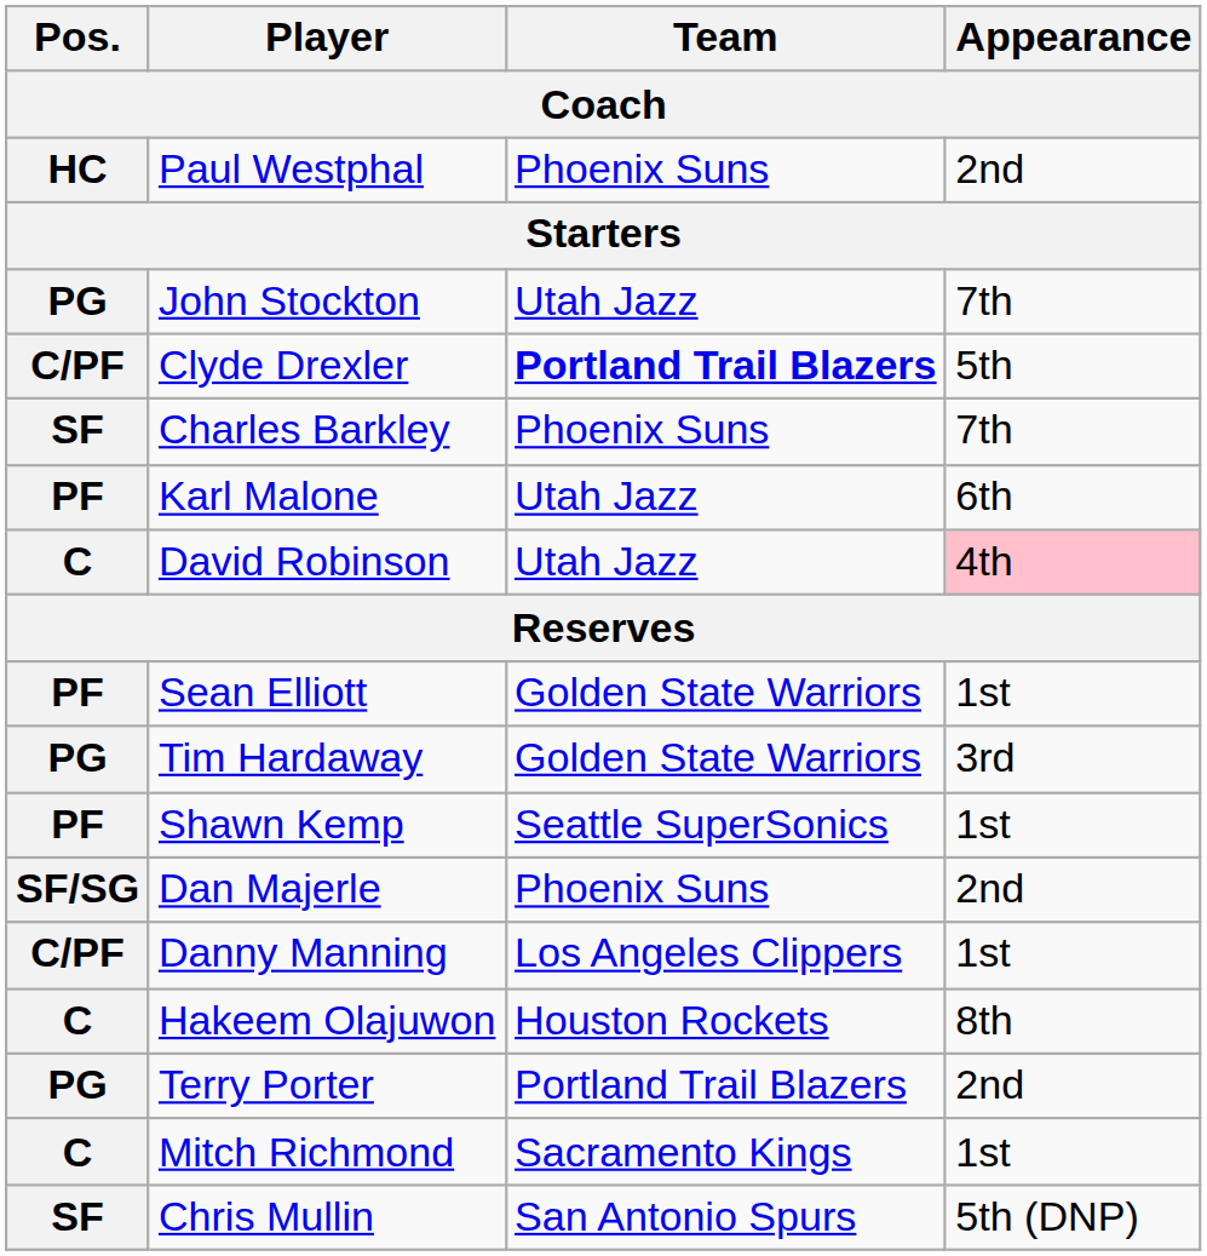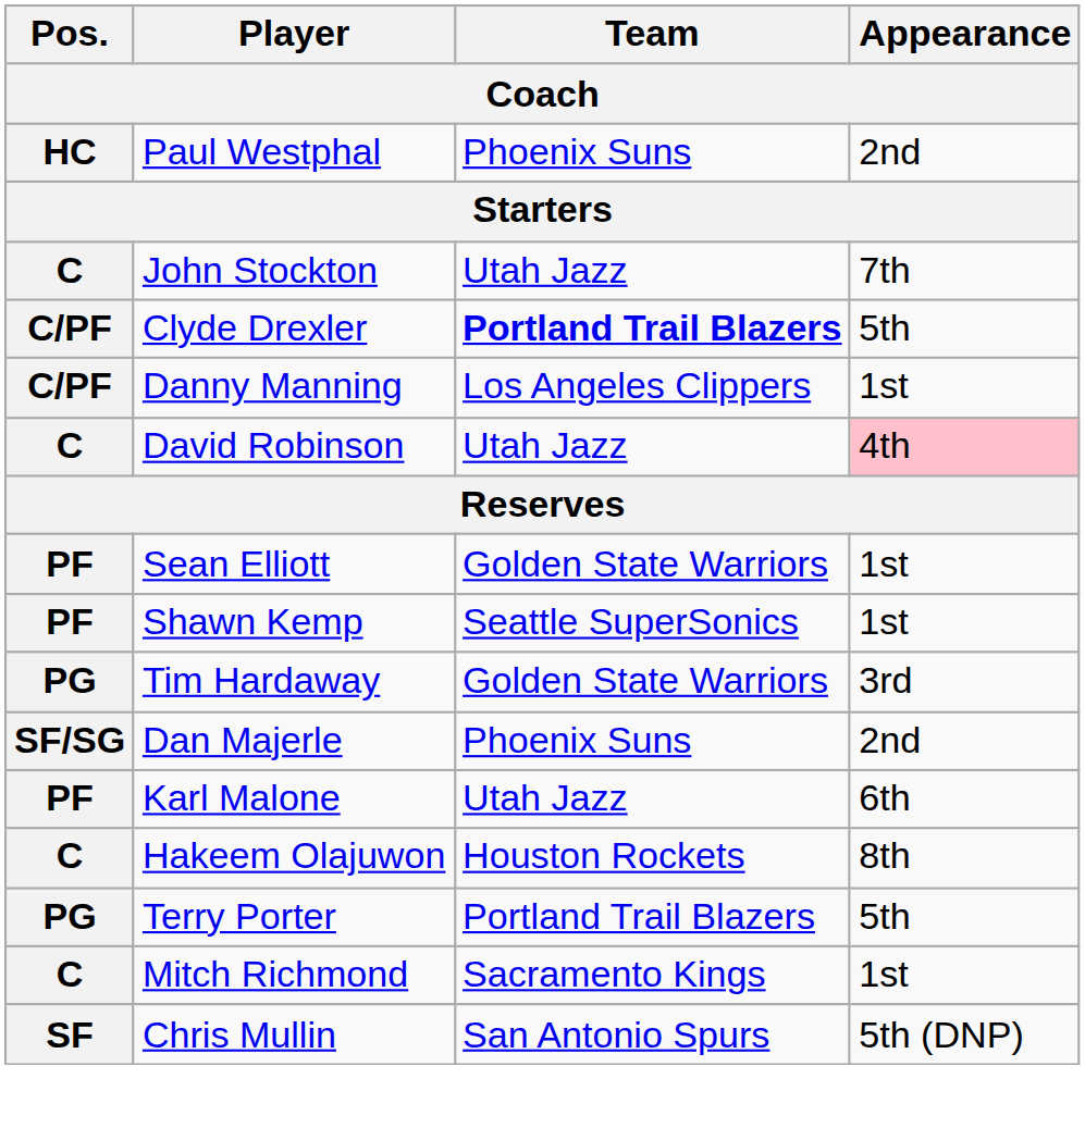 <table class="wikitable">
 <tr>
 <th>Pos.</th>
 <th>Player</th>
 <th>Team</th>
 <th>Appearance</th>
 </tr>
 <tr>
 <th colspan="4">Coach</th>
 </tr>
 <tr>
 <th>HC</th>
 <td><a href='#'>Paul Westphal</a></td>
 <td><a href='#'>Phoenix Suns</a></td>
 <td>2nd</td>
 </tr>
 <tr>
 <th colspan="4">Starters</th>
 </tr>
 <tr>
-<th>PG</th>
+<th>C</th>
 <td><a href='#'>John Stockton</a></td>
 <td><a href='#'>Utah Jazz</a></td>
 <td>7th</td>
 </tr>
 <tr>
 <th>C/PF</th>
 <td><a href='#'>Clyde Drexler</a></td>
 <td><strong><a href='#'>Portland Trail Blazers</a></strong></td>
 <td>5th</td>
 </tr>
 <tr>
-<th>SF</th>
-<td><a href='#'>Charles Barkley</a></td>
-<td><a href='#'>Phoenix Suns</a></td>
-<td>7th</td>
-</tr>
-<tr>
-<th>PF</th>
-<td><a href='#'>Karl Malone</a></td>
-<td><a href='#'>Utah Jazz</a></td>
-<td>6th</td>
+<th>C/PF</th>
+<td><a href='#'>Danny Manning</a></td>
+<td><a href='#'>Los Angeles Clippers</a></td>
+<td>1st</td>
 </tr>
 <tr>
 <th>C</th>
 <td><a href='#'>David Robinson</a></td>
 <td><a href='#'>Utah Jazz</a></td>
 <td style="background: pink;">4th</td>
 </tr>
 <tr>
 <th colspan="4">Reserves</th>
 </tr>
 <tr>
 <th>PF</th>
 <td><a href='#'>Sean Elliott</a></td>
 <td><a href='#'>Golden State Warriors</a></td>
 <td>1st</td>
 </tr>
 <tr>
+<th>PF</th>
+<td><a href='#'>Shawn Kemp</a></td>
+<td><a href='#'>Seattle SuperSonics</a></td>
+<td>1st</td>
+</tr>
+<tr>
 <th>PG</th>
 <td><a href='#'>Tim Hardaway</a></td>
 <td><a href='#'>Golden State Warriors</a></td>
 <td>3rd</td>
-</tr>
-<tr>
-<th>PF</th>
-<td><a href='#'>Shawn Kemp</a></td>
-<td><a href='#'>Seattle SuperSonics</a></td>
-<td>1st</td>
 </tr>
 <tr>
 <th>SF/SG</th>
 <td><a href='#'>Dan Majerle</a></td>
 <td><a href='#'>Phoenix Suns</a></td>
 <td>2nd</td>
 </tr>
 <tr>
-<th>C/PF</th>
-<td><a href='#'>Danny Manning</a></td>
-<td><a href='#'>Los Angeles Clippers</a></td>
-<td>1st</td>
+<th>PF</th>
+<td><a href='#'>Karl Malone</a></td>
+<td><a href='#'>Utah Jazz</a></td>
+<td>6th</td>
 </tr>
 <tr>
 <th>C</th>
 <td><a href='#'>Hakeem Olajuwon</a></td>
 <td><a href='#'>Houston Rockets</a></td>
 <td>8th</td>
 </tr>
 <tr>
 <th>PG</th>
 <td><a href='#'>Terry Porter</a></td>
 <td><a href='#'>Portland Trail Blazers</a></td>
-<td>2nd </td>
+<td>5th</td>
 </tr>
 <tr>
 <th>C</th>
 <td><a href='#'>Mitch Richmond</a></td>
 <td><a href='#'>Sacramento Kings</a></td>
 <td>1st </td>
 </tr>
 <tr>
 <th>SF</th>
 <td><a href='#'>Chris Mullin</a></td>
 <td><a href='#'>San Antonio Spurs</a></td>
 <td>5th (DNP)</td>
 </tr>
 </table>
